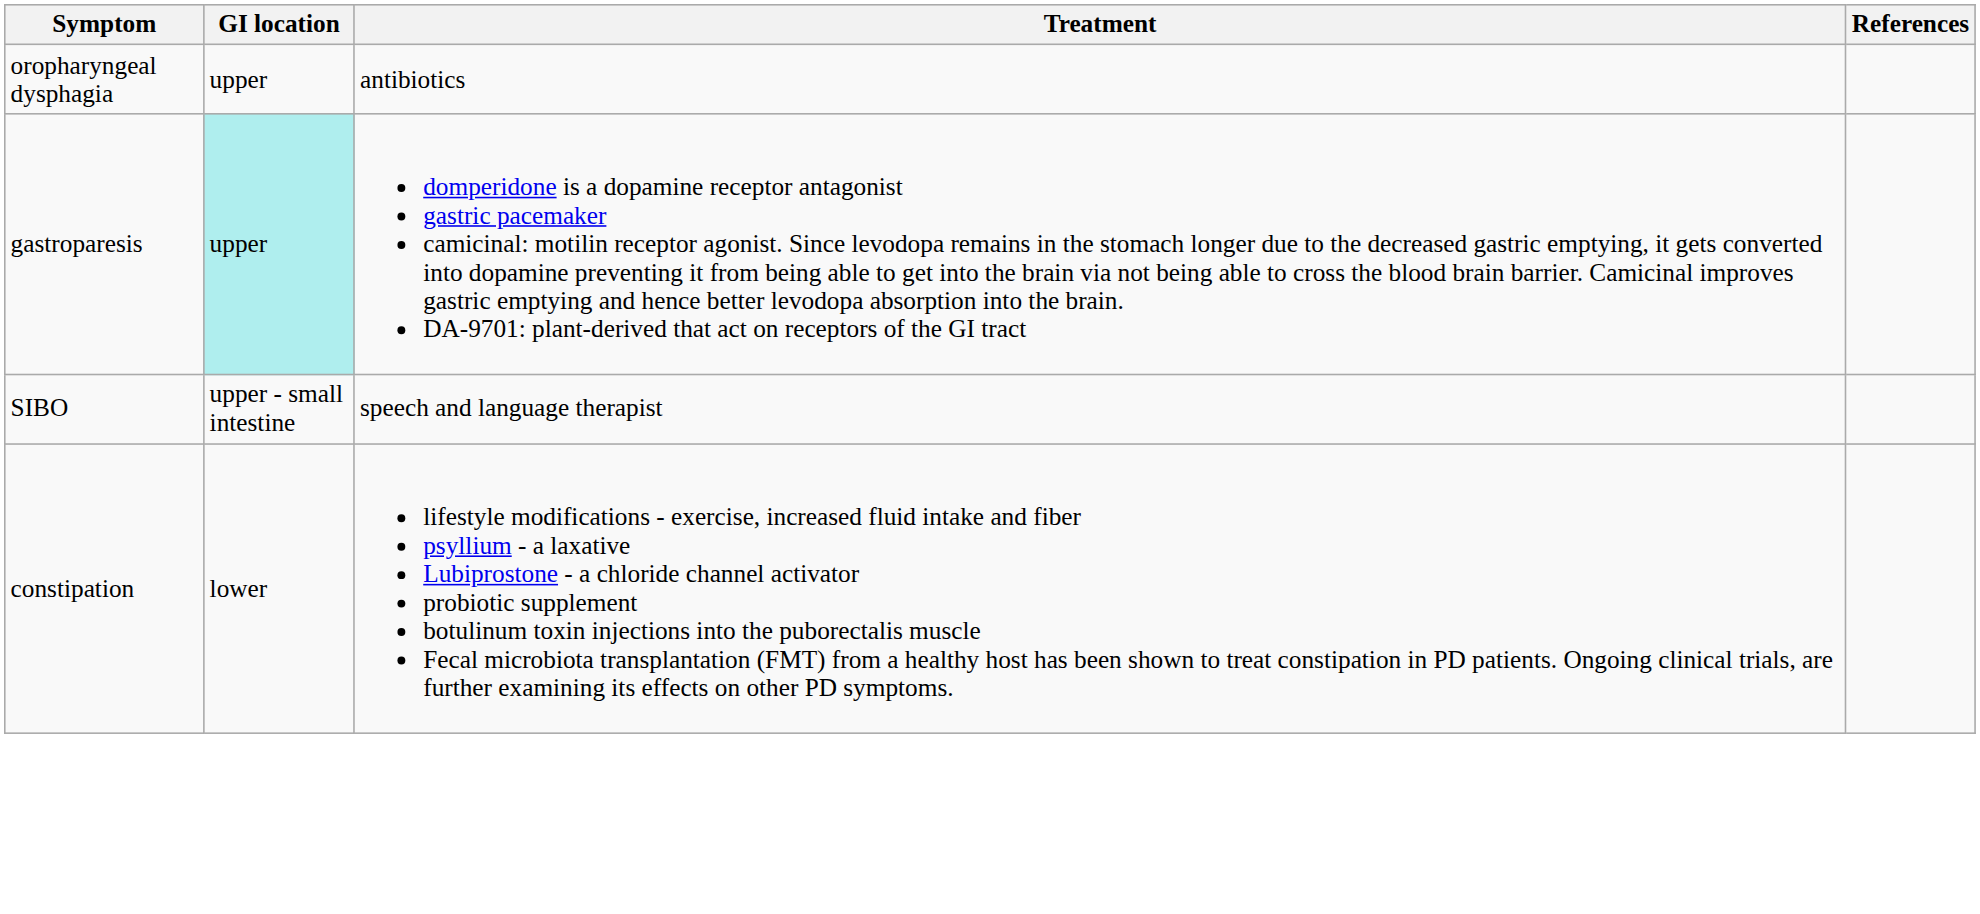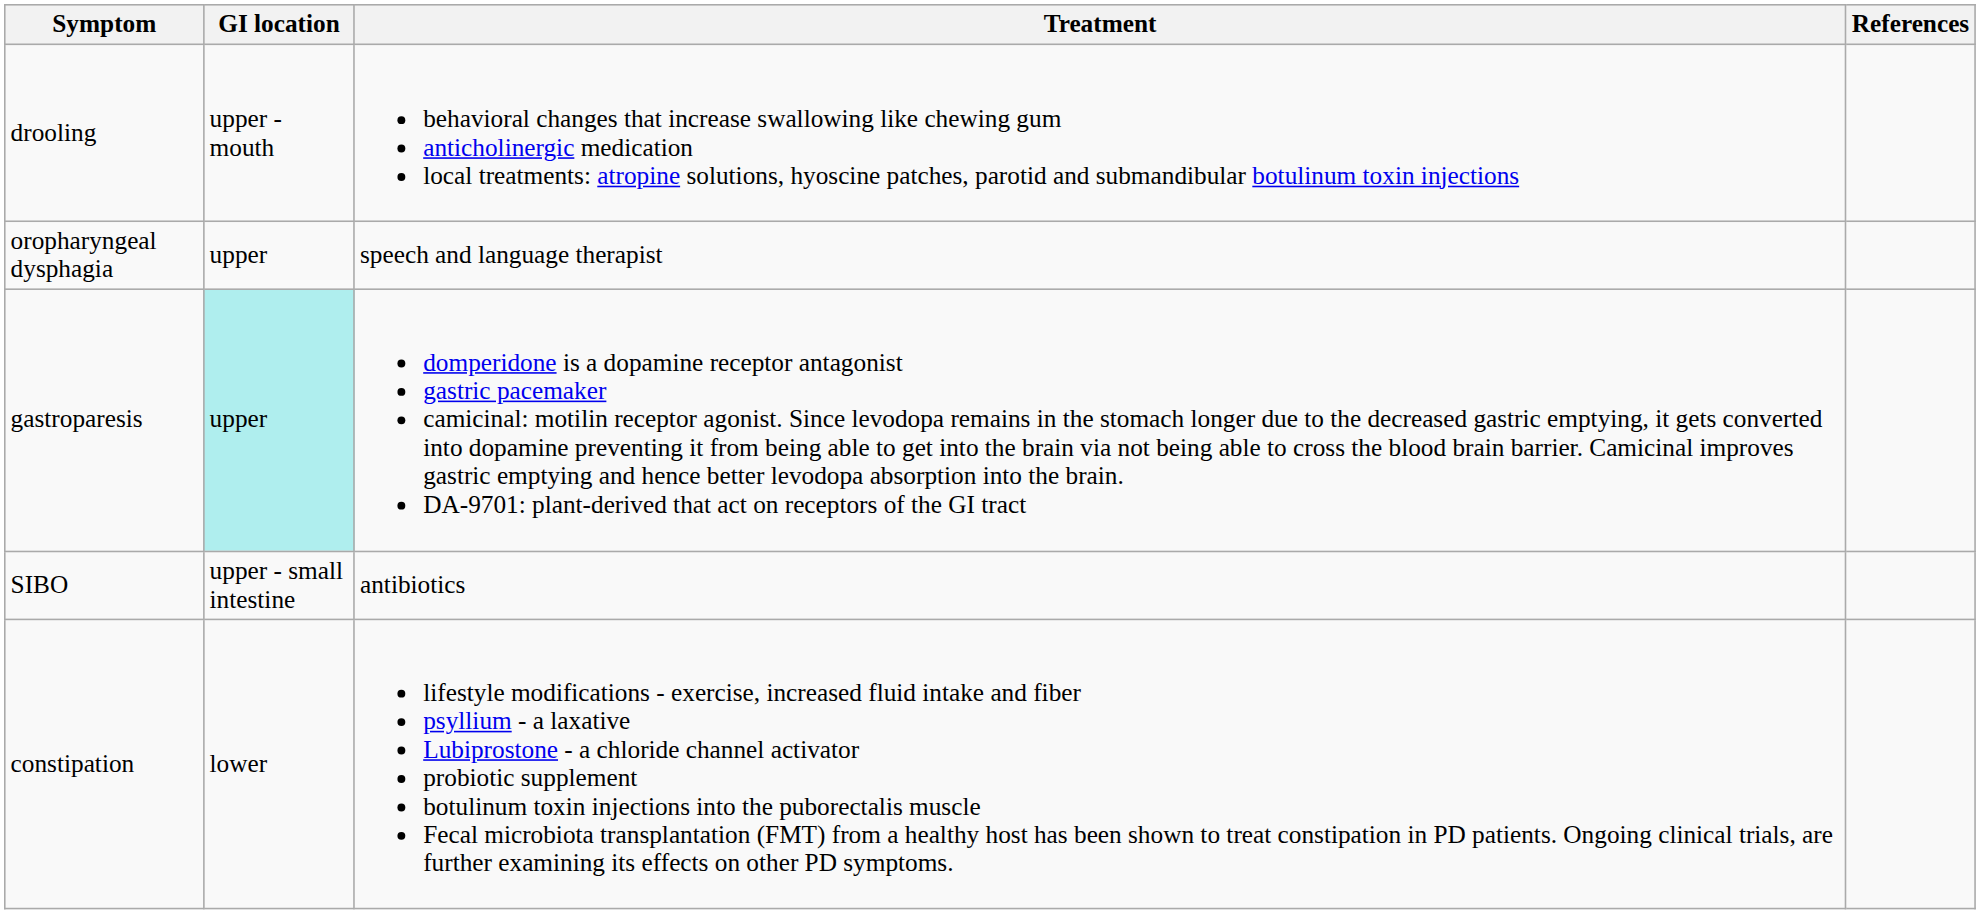 <table class="wikitable">
 <tr>
 <th>Symptom</th>
 <th>GI location</th>
 <th>Treatment</th>
 <th>References</th>
 </tr>
 <tr>
+<td>drooling</td>
+<td>upper - mouth</td>
+<td><br><ul><li>behavioral changes that increase swallowing like chewing gum</li><li><a href='#'>anticholinergic</a> medication</li><li>local treatments: <a href='#'>atropine</a> solutions, hyoscine patches, parotid and submandibular <a href='#'>botulinum toxin injections</a></li></ul></td>
+<td></td>
+</tr>
+<tr>
 <td>oropharyngeal dysphagia</td>
 <td>upper</td>
-<td>antibiotics</td>
+<td>speech and language therapist</td>
 <td></td>
 </tr>
 <tr>
 <td>gastroparesis</td>
 <td style="background: paleturquoise;">upper</td>
 <td><br><ul><li><a href='#'>domperidone</a> is a dopamine receptor antagonist</li><li><a href='#'>gastric pacemaker</a></li><li>camicinal: motilin receptor agonist. Since levodopa remains in the stomach longer due to the decreased gastric emptying, it gets converted into dopamine preventing it from being able to get into the brain via not being able to cross the blood brain barrier. Camicinal improves gastric emptying and hence better levodopa absorption into the brain.</li><li>DA-9701: plant-derived that act on receptors of the GI tract</li></ul></td>
 <td></td>
 </tr>
 <tr>
 <td>SIBO</td>
 <td>upper - small intestine</td>
-<td>speech and language therapist</td>
+<td>antibiotics</td>
 <td></td>
 </tr>
 <tr>
 <td>constipation</td>
 <td>lower</td>
 <td><br><ul><li>lifestyle modifications - exercise, increased fluid intake and fiber</li><li><a href='#'>psyllium</a> - a laxative</li><li><a href='#'>Lubiprostone</a> - a chloride channel activator</li><li>probiotic supplement</li><li>botulinum toxin injections into the puborectalis muscle</li><li>Fecal microbiota transplantation (FMT) from a healthy host has been shown to treat constipation in PD patients. Ongoing clinical trials, are further examining its effects on other PD symptoms.</li></ul></td>
 <td></td>
 </tr>
 </table>
